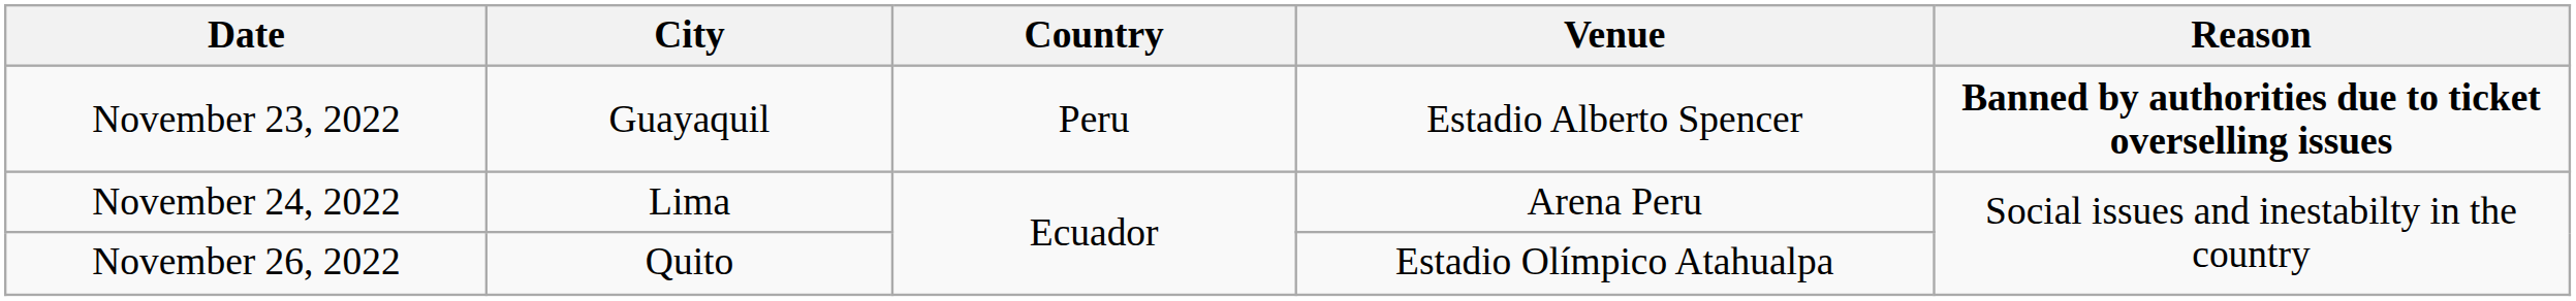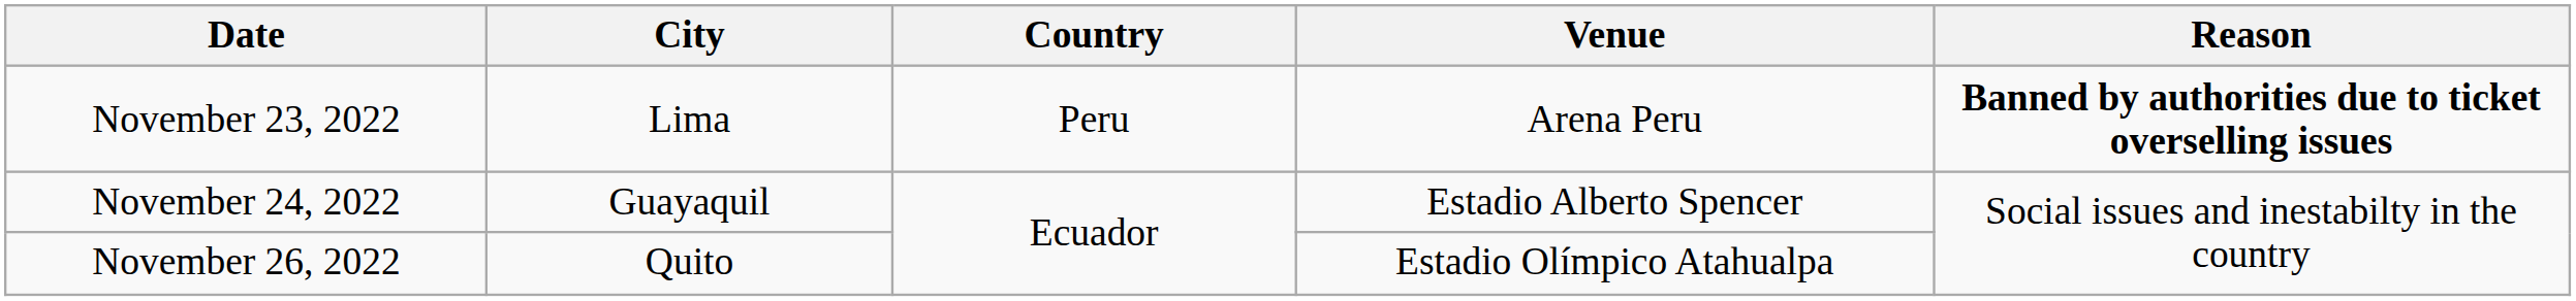 <table class="wikitable plainrowheaders" style="text-align:center;">
 <tr>
 <th scope="col" style="width:12em;">Date</th>
 <th scope="col" style="width:10em;">City</th>
 <th scope="col" style="width:10em;">Country</th>
 <th scope="col" style="width:16em;">Venue</th>
 <th scope="col" style="width:16em;">Reason</th>
 </tr>
 <tr>
 <td>November 23, 2022</td>
-<td>Guayaquil</td>
+<td>Lima</td>
 <td>Peru</td>
-<td>Estadio Alberto Spencer</td>
+<td>Arena Peru</td>
 <td><strong>Banned by authorities due to ticket overselling issues</strong></td>
 </tr>
 <tr>
 <td>November 24, 2022</td>
-<td>Lima</td>
+<td>Guayaquil</td>
 <td rowspan="2">Ecuador</td>
-<td>Arena Peru</td>
+<td>Estadio Alberto Spencer</td>
 <td rowspan="2">Social issues and inestabilty in the country</td>
 </tr>
 <tr>
 <td>November 26, 2022</td>
 <td>Quito</td>
 <td>Estadio Olímpico Atahualpa</td>
 </tr>
 </table>
